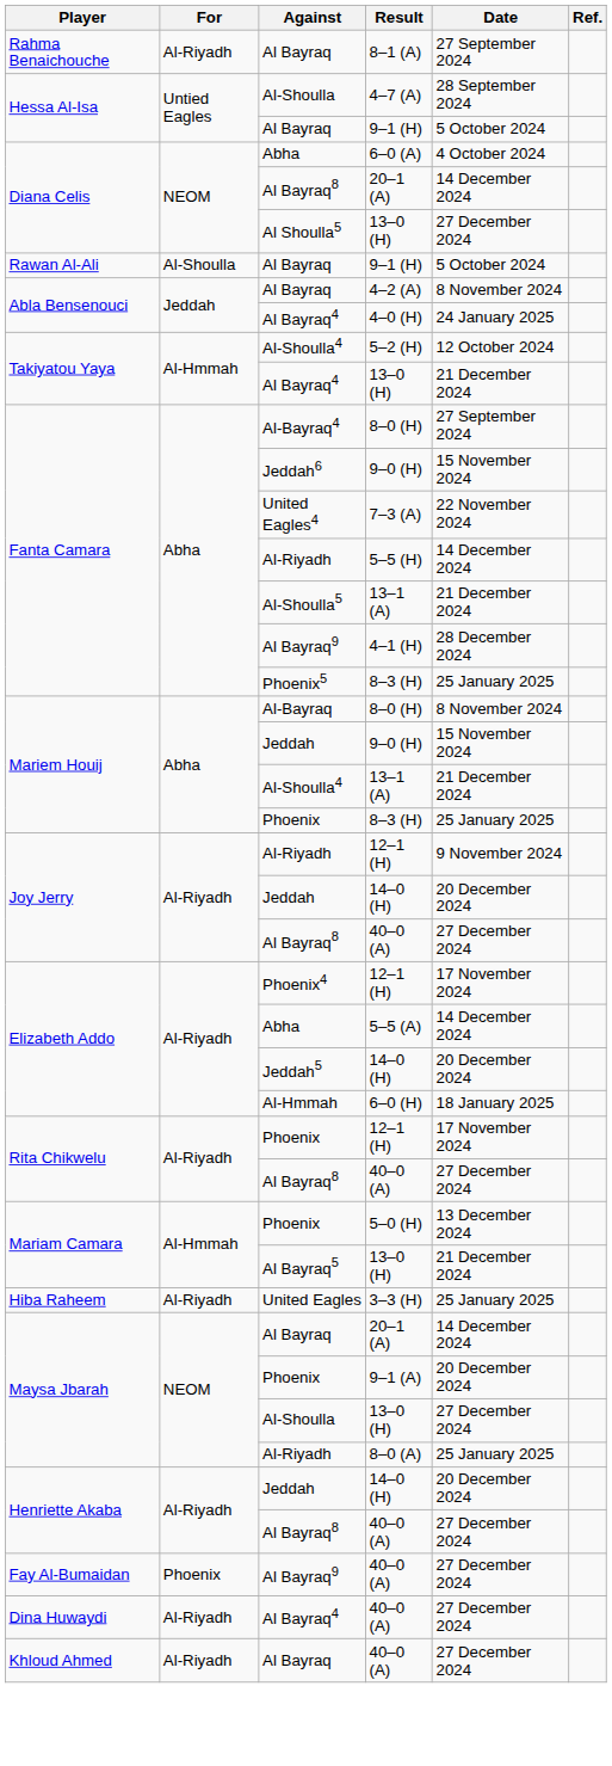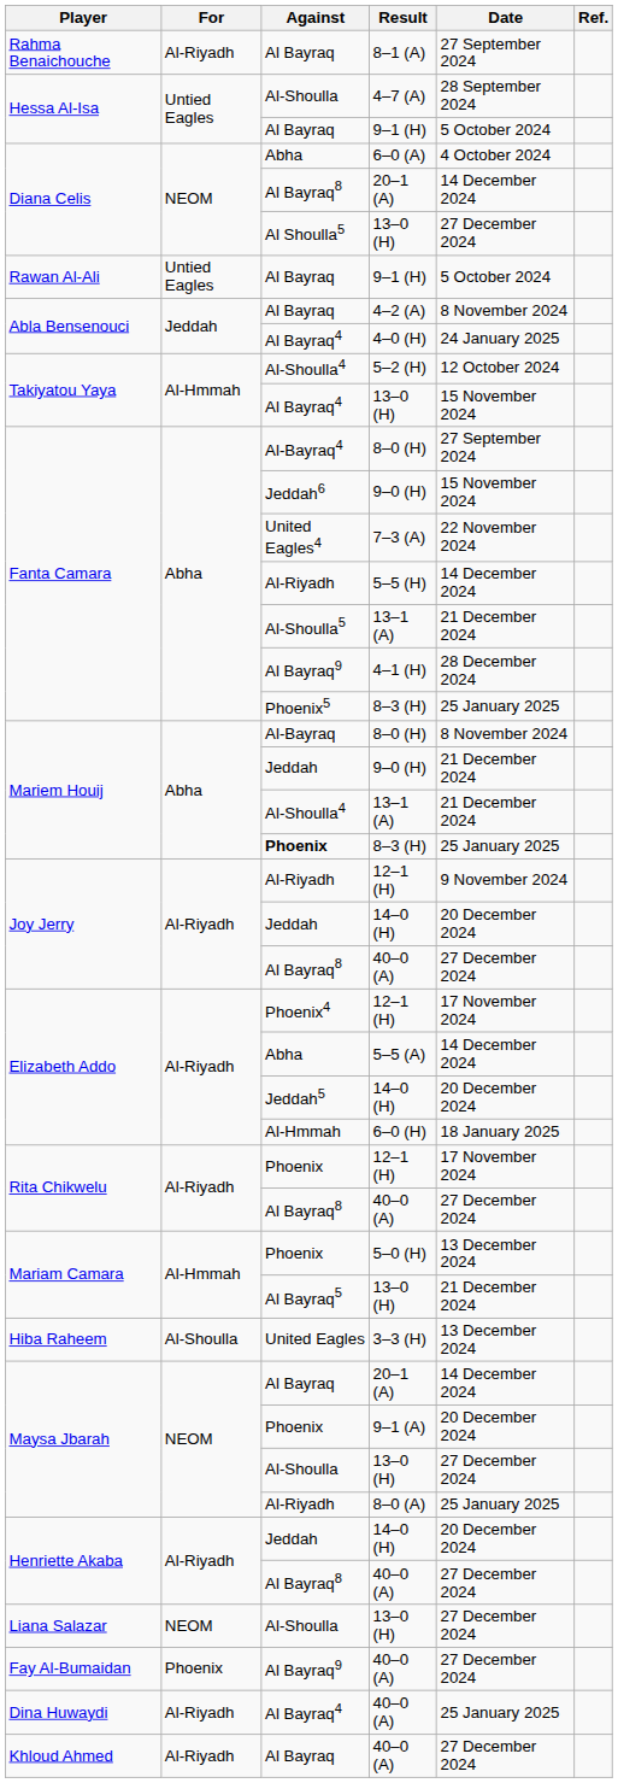 <table class="wikitable">
 <tr>
 <th>Player</th>
 <th>For</th>
 <th>Against</th>
 <th style="text-align:center">Result</th>
 <th>Date</th>
 <th>Ref.</th>
 </tr>
 <tr>
 <td> <a href='#'>Rahma Benaichouche</a></td>
 <td>Al-Riyadh</td>
 <td>Al Bayraq</td>
 <td>8–1 (A)</td>
 <td>27 September 2024</td>
 <td></td>
 </tr>
 <tr>
 <td rowspan=2> <a href='#'>Hessa Al-Isa</a></td>
 <td rowspan=2>Untied Eagles</td>
 <td>Al-Shoulla</td>
 <td>4–7 (A)</td>
 <td>28 September 2024</td>
 <td></td>
 </tr>
 <tr>
 <td>Al Bayraq</td>
 <td>9–1 (H)</td>
 <td>5 October 2024</td>
 <td></td>
 </tr>
 <tr>
 <td rowspan=3> <a href='#'>Diana Celis</a></td>
 <td rowspan=3>NEOM</td>
 <td>Abha</td>
 <td>6–0 (A)</td>
 <td>4 October 2024</td>
 <td></td>
 </tr>
 <tr>
 <td>Al Bayraq<sup>8</sup></td>
 <td>20–1 (A)</td>
 <td>14 December 2024</td>
 <td></td>
 </tr>
 <tr>
 <td>Al Shoulla<sup>5</sup></td>
 <td>13–0 (H)</td>
 <td>27 December 2024</td>
 <td></td>
 </tr>
 <tr>
 <td> <a href='#'>Rawan Al-Ali</a></td>
-<td>Al-Shoulla</td>
+<td>Untied Eagles</td>
 <td>Al Bayraq</td>
 <td>9–1 (H)</td>
 <td>5 October 2024</td>
 <td></td>
 </tr>
 <tr>
 <td rowspan=2> <a href='#'>Abla Bensenouci</a></td>
 <td rowspan=2>Jeddah</td>
 <td>Al Bayraq</td>
 <td>4–2 (A)</td>
 <td>8 November 2024</td>
 <td></td>
 </tr>
 <tr>
 <td>Al Bayraq<sup>4</sup></td>
 <td>4–0 (H)</td>
 <td>24 January 2025</td>
 <td></td>
 </tr>
 <tr>
 <td rowspan=2> <a href='#'>Takiyatou Yaya</a></td>
 <td rowspan=2>Al-Hmmah</td>
 <td>Al-Shoulla<sup>4</sup></td>
 <td>5–2 (H)</td>
 <td>12 October 2024</td>
 <td></td>
 </tr>
 <tr>
 <td>Al Bayraq<sup>4</sup></td>
 <td>13–0 (H)</td>
-<td>21 December 2024</td>
+<td>15 November 2024</td>
 <td></td>
 </tr>
 <tr>
 <td rowspan=7> <a href='#'>Fanta Camara</a></td>
 <td rowspan=7>Abha</td>
 <td>Al-Bayraq<sup>4</sup></td>
 <td>8–0 (H)</td>
 <td>27 September 2024</td>
 <td></td>
 </tr>
 <tr>
 <td>Jeddah<sup>6</sup></td>
 <td>9–0 (H)</td>
 <td>15 November 2024</td>
 <td></td>
 </tr>
 <tr>
 <td>United Eagles<sup>4</sup></td>
 <td>7–3 (A)</td>
 <td>22 November 2024</td>
 <td></td>
 </tr>
 <tr>
 <td>Al-Riyadh</td>
 <td>5–5 (H)</td>
 <td>14 December 2024</td>
 </tr>
 <tr>
 <td>Al-Shoulla<sup>5</sup></td>
 <td>13–1 (A)</td>
 <td>21 December 2024</td>
 <td></td>
 </tr>
 <tr>
 <td>Al Bayraq<sup>9</sup></td>
 <td>4–1 (H)</td>
 <td>28 December 2024</td>
 <td></td>
 </tr>
 <tr>
 <td>Phoenix<sup>5</sup></td>
 <td>8–3 (H)</td>
 <td>25 January 2025</td>
 <td></td>
 </tr>
 <tr>
 <td rowspan=4> <a href='#'>Mariem Houij</a></td>
 <td rowspan=4>Abha</td>
 <td>Al-Bayraq</td>
 <td>8–0 (H)</td>
 <td>8 November 2024</td>
 <td></td>
 </tr>
 <tr>
 <td>Jeddah</td>
 <td>9–0 (H)</td>
-<td>15 November 2024</td>
+<td>21 December 2024</td>
 <td></td>
 </tr>
 <tr>
 <td>Al-Shoulla<sup>4</sup></td>
 <td>13–1 (A)</td>
 <td>21 December 2024</td>
 <td></td>
 </tr>
 <tr>
-<td>Phoenix</td>
+<td><strong>Phoenix</strong></td>
 <td>8–3 (H)</td>
 <td>25 January 2025</td>
 <td></td>
 </tr>
 <tr>
 <td rowspan=3> <a href='#'>Joy Jerry</a></td>
 <td rowspan=3>Al-Riyadh</td>
 <td>Al-Riyadh</td>
 <td>12–1 (H)</td>
 <td>9 November 2024</td>
 <td></td>
 </tr>
 <tr>
 <td>Jeddah</td>
 <td>14–0 (H)</td>
 <td>20 December 2024</td>
 <td></td>
 </tr>
 <tr>
 <td>Al Bayraq<sup>8</sup></td>
 <td>40–0 (A)</td>
 <td>27 December 2024</td>
 <td></td>
 </tr>
 <tr>
 <td rowspan=4> <a href='#'>Elizabeth Addo</a></td>
 <td rowspan=4>Al-Riyadh</td>
 <td>Phoenix<sup>4</sup></td>
 <td>12–1 (H)</td>
 <td>17 November 2024</td>
 <td></td>
 </tr>
 <tr>
 <td>Abha</td>
 <td>5–5 (A)</td>
 <td>14 December 2024</td>
 <td></td>
 </tr>
 <tr>
 <td>Jeddah<sup>5</sup></td>
 <td>14–0 (H)</td>
 <td>20 December 2024</td>
 <td></td>
 </tr>
 <tr>
 <td>Al-Hmmah</td>
 <td>6–0 (H)</td>
 <td>18 January 2025</td>
 <td></td>
 </tr>
 <tr>
 <td rowspan=2> <a href='#'>Rita Chikwelu</a></td>
 <td rowspan=2>Al-Riyadh</td>
 <td>Phoenix</td>
 <td>12–1 (H)</td>
 <td>17 November 2024</td>
 <td></td>
 </tr>
 <tr>
 <td>Al Bayraq<sup>8</sup></td>
 <td>40–0 (A)</td>
 <td>27 December 2024</td>
 <td></td>
 </tr>
 <tr>
 <td rowspan=2> <a href='#'>Mariam Camara</a></td>
 <td rowspan=2>Al-Hmmah</td>
 <td>Phoenix</td>
 <td>5–0 (H)</td>
 <td>13 December 2024</td>
 <td></td>
 </tr>
 <tr>
 <td>Al Bayraq<sup>5</sup></td>
 <td>13–0 (H)</td>
 <td>21 December 2024</td>
 <td></td>
 </tr>
 <tr>
 <td> <a href='#'>Hiba Raheem</a></td>
-<td>Al-Riyadh</td>
+<td>Al-Shoulla</td>
 <td>United Eagles</td>
 <td>3–3 (H)</td>
-<td>25 January 2025</td>
+<td>13 December 2024</td>
 <td></td>
 </tr>
 <tr>
 <td rowspan=4> <a href='#'>Maysa Jbarah</a></td>
 <td rowspan=4>NEOM</td>
 <td>Al Bayraq</td>
 <td>20–1 (A)</td>
 <td>14 December 2024</td>
 <td></td>
 </tr>
 <tr>
 <td>Phoenix</td>
 <td>9–1 (A)</td>
 <td>20 December 2024</td>
 <td></td>
 </tr>
 <tr>
 <td>Al-Shoulla</td>
 <td>13–0 (H)</td>
 <td>27 December 2024</td>
 <td></td>
 </tr>
 <tr>
 <td>Al-Riyadh</td>
 <td>8–0 (A)</td>
 <td>25 January 2025</td>
 <td></td>
 </tr>
 <tr>
 <td rowspan=2> <a href='#'>Henriette Akaba</a></td>
 <td rowspan=2>Al-Riyadh</td>
 <td>Jeddah</td>
 <td>14–0 (H)</td>
 <td>20 December 2024</td>
 <td></td>
 </tr>
 <tr>
 <td>Al Bayraq<sup>8</sup></td>
 <td>40–0 (A)</td>
 <td>27 December 2024</td>
 </tr>
 <tr>
+<td> <a href='#'>Liana Salazar</a></td>
+<td>NEOM</td>
+<td>Al-Shoulla</td>
+<td>13–0 (H)</td>
+<td>27 December 2024</td>
+<td></td>
+</tr>
+<tr>
 <td> <a href='#'>Fay Al-Bumaidan</a></td>
 <td>Phoenix</td>
 <td>Al Bayraq<sup>9</sup></td>
 <td>40–0 (A)</td>
 <td>27 December 2024</td>
 <td></td>
 </tr>
 <tr>
 <td> <a href='#'>Dina Huwaydi</a></td>
 <td>Al-Riyadh</td>
 <td>Al Bayraq<sup>4</sup></td>
 <td>40–0 (A)</td>
-<td>27 December 2024</td>
+<td>25 January 2025</td>
 <td></td>
 </tr>
 <tr>
 <td> <a href='#'>Khloud Ahmed</a></td>
 <td>Al-Riyadh</td>
 <td>Al Bayraq</td>
 <td>40–0 (A)</td>
 <td>27 December 2024</td>
 <td></td>
 </tr>
 </table>
